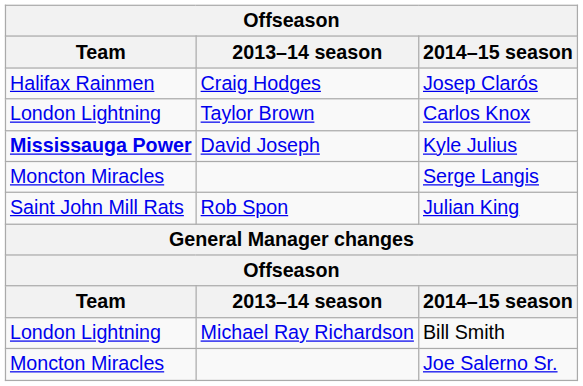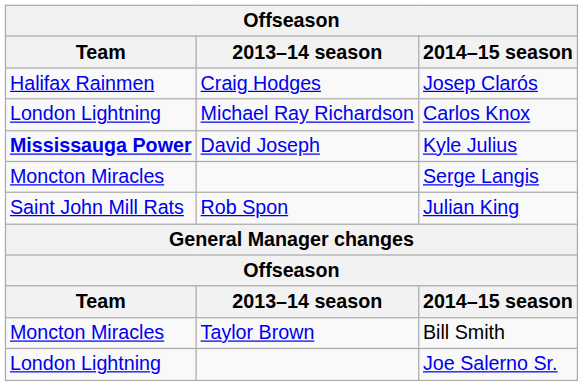 <table class="wikitable" style="float:right;clear:right;margin-left:1em;">
 <tr>
 <th colspan="3">Offseason</th>
 </tr>
 <tr>
 <th>Team</th>
 <th>2013–14 season</th>
 <th>2014–15 season</th>
 </tr>
 <tr>
 <td><a href='#'>Halifax Rainmen</a></td>
 <td><a href='#'>Craig Hodges</a></td>
 <td><a href='#'>Josep Clarós</a></td>
 </tr>
 <tr>
 <td><a href='#'>London Lightning</a></td>
-<td><a href='#'>Taylor Brown</a></td>
+<td><a href='#'>Michael Ray Richardson</a></td>
 <td><a href='#'>Carlos Knox</a></td>
 </tr>
 <tr>
 <td><strong><a href='#'>Mississauga Power</a></strong></td>
 <td><a href='#'>David Joseph</a></td>
 <td><a href='#'>Kyle Julius</a></td>
 </tr>
 <tr>
 <td><a href='#'>Moncton Miracles</a></td>
 <td></td>
 <td><a href='#'>Serge Langis</a></td>
 </tr>
 <tr>
 <td><a href='#'>Saint John Mill Rats</a></td>
 <td><a href='#'>Rob Spon</a></td>
 <td><a href='#'>Julian King</a></td>
 </tr>
 <tr>
 <th colspan="3">General Manager changes</th>
 </tr>
 <tr>
 <th colspan="3">Offseason</th>
 </tr>
 <tr>
 <th>Team</th>
 <th>2013–14 season</th>
 <th>2014–15 season</th>
 </tr>
 <tr>
-<td><a href='#'>London Lightning</a></td>
-<td><a href='#'>Michael Ray Richardson</a></td>
+<td><a href='#'>Moncton Miracles</a></td>
+<td><a href='#'>Taylor Brown</a></td>
 <td>Bill Smith</td>
 </tr>
 <tr>
-<td><a href='#'>Moncton Miracles</a></td>
+<td><a href='#'>London Lightning</a></td>
 <td></td>
 <td><a href='#'>Joe Salerno Sr.</a></td>
 </tr>
 </table>
